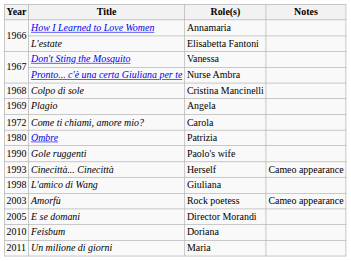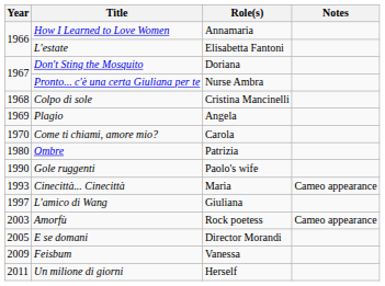 <table class="wikitable plainrowheaders sortable">
 <tr>
 <th scope="col">Year</th>
 <th scope="col">Title</th>
 <th scope="col">Role(s)</th>
 <th scope="col" class="unsortable">Notes</th>
 </tr>
 <tr>
 <td rowspan="2">1966</td>
 <td><em><a href='#'>How I Learned to Love Women</a></em></td>
 <td>Annamaria</td>
 <td></td>
 </tr>
 <tr>
 <td><em>L'estate</em></td>
 <td>Elisabetta Fantoni</td>
 <td></td>
 </tr>
 <tr>
 <td rowspan="2">1967</td>
 <td><em><a href='#'>Don't Sting the Mosquito</a></em></td>
-<td>Vanessa</td>
+<td>Doriana</td>
 <td></td>
 </tr>
 <tr>
 <td><em><a href='#'>Pronto... c'è una certa Giuliana per te</a></em></td>
 <td>Nurse Ambra</td>
 <td></td>
 </tr>
 <tr>
 <td>1968</td>
 <td><em>Colpo di sole</em></td>
 <td>Cristina Mancinelli</td>
 <td></td>
 </tr>
 <tr>
 <td>1969</td>
 <td><em>Plagio</em></td>
 <td>Angela</td>
 <td></td>
 </tr>
 <tr>
-<td>1972</td>
+<td>1970</td>
 <td><em>Come ti chiami, amore mio?</em></td>
 <td>Carola</td>
 <td></td>
 </tr>
 <tr>
 <td>1980</td>
 <td><em><a href='#'>Ombre</a></em></td>
 <td>Patrizia</td>
 <td></td>
 </tr>
 <tr>
 <td>1990</td>
 <td><em>Gole ruggenti</em></td>
 <td>Paolo's wife</td>
 <td></td>
 </tr>
 <tr>
 <td>1993</td>
 <td><em>Cinecittà... Cinecittà</em></td>
-<td>Herself</td>
+<td>Maria</td>
 <td>Cameo appearance</td>
 </tr>
 <tr>
-<td>1998</td>
+<td>1997</td>
 <td><em>L'amico di Wang</em></td>
 <td>Giuliana</td>
 <td></td>
 </tr>
 <tr>
 <td>2003</td>
 <td><em>Amorfù</em></td>
 <td>Rock poetess</td>
 <td>Cameo appearance</td>
 </tr>
 <tr>
 <td>2005</td>
 <td><em>E se domani</em></td>
 <td>Director Morandi</td>
 <td></td>
 </tr>
 <tr>
-<td>2010</td>
+<td>2009</td>
 <td><em>Feisbum</em></td>
-<td>Doriana</td>
+<td>Vanessa</td>
 <td></td>
 </tr>
 <tr>
 <td>2011</td>
 <td><em>Un milione di giorni</em></td>
-<td>Maria</td>
+<td>Herself</td>
 <td></td>
 </tr>
 </table>
